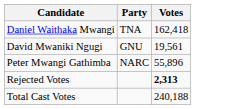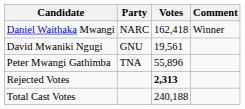 <table class="wikitable sortable">
 <tr>
 <th>Candidate</th>
 <th>Party</th>
 <th>Votes</th>
+<th>Comment</th>
 </tr>
 <tr>
 <td><a href='#'>Daniel Waithaka</a> Mwangi</td>
-<td>TNA</td>
+<td>NARC</td>
 <td>162,418</td>
+<td>Winner</td>
 </tr>
 <tr>
 <td>David Mwaniki Ngugi</td>
 <td>GNU</td>
 <td>19,561</td>
+<td></td>
 </tr>
 <tr>
 <td>Peter Mwangi Gathimba</td>
-<td>NARC</td>
+<td>TNA</td>
 <td>55,896</td>
+<td></td>
 </tr>
 <tr>
 <td>Rejected Votes</td>
 <td></td>
 <td><strong>2,313</strong></td>
+<td></td>
 </tr>
 <tr>
 <td>Total Cast Votes</td>
 <td></td>
 <td>240,188</td>
+<td></td>
 </tr>
 </table>
